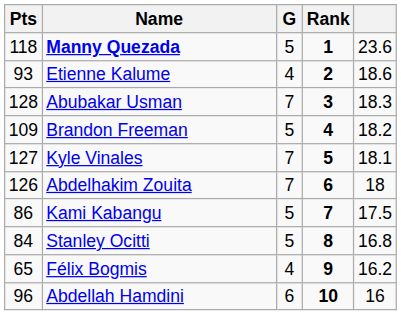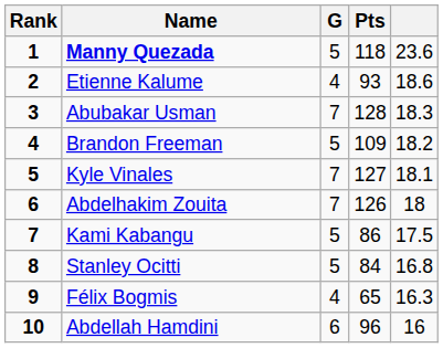 <table class="wikitable" style="text-align:center; font-size:90%;">
 <tr>
-<th width=10px>Pts</th>
+<th width=10px>Rank</th>
 <th width=185px>Name</th>
 <th width=15px>G</th>
-<th width=10px>Rank</th>
+<th width=10px>Pts</th>
 <th width=10px></th>
 </tr>
 <tr>
-<td>118</td>
+<td><strong>1</strong></td>
 <td align=left> <strong><a href='#'>Manny Quezada</a></strong></td>
 <td>5</td>
-<td><strong>1</strong></td>
+<td>118</td>
 <td>23.6</td>
 </tr>
 <tr>
-<td>93</td>
+<td><strong>2</strong></td>
 <td align=left> <a href='#'>Etienne Kalume</a></td>
 <td>4</td>
-<td><strong>2</strong></td>
+<td>93</td>
 <td>18.6</td>
 </tr>
 <tr>
-<td>128</td>
+<td><strong>3</strong></td>
 <td align=left> <a href='#'>Abubakar Usman</a></td>
 <td>7</td>
-<td><strong>3</strong></td>
+<td>128</td>
 <td>18.3</td>
 </tr>
 <tr>
-<td>109</td>
+<td><strong>4</strong></td>
 <td align=left> <a href='#'>Brandon Freeman</a></td>
 <td>5</td>
-<td><strong>4</strong></td>
+<td>109</td>
 <td>18.2</td>
 </tr>
 <tr>
-<td>127</td>
+<td><strong>5</strong></td>
 <td align=left> <a href='#'>Kyle Vinales</a></td>
 <td>7</td>
-<td><strong>5</strong></td>
+<td>127</td>
 <td>18.1</td>
 </tr>
 <tr>
-<td>126</td>
+<td><strong>6</strong></td>
 <td align=left> <a href='#'>Abdelhakim Zouita</a></td>
 <td>7</td>
-<td><strong>6</strong></td>
+<td>126</td>
 <td>18</td>
 </tr>
 <tr>
-<td>86</td>
+<td><strong>7</strong></td>
 <td align=left> <a href='#'>Kami Kabangu</a></td>
 <td>5</td>
-<td><strong>7</strong></td>
+<td>86</td>
 <td>17.5</td>
 </tr>
 <tr>
-<td>84</td>
+<td><strong>8</strong></td>
 <td align=left> <a href='#'>Stanley Ocitti</a></td>
 <td>5</td>
-<td><strong>8</strong></td>
+<td>84</td>
 <td>16.8</td>
 </tr>
 <tr>
-<td>65</td>
+<td><strong>9</strong></td>
 <td align=left> <a href='#'>Félix Bogmis</a></td>
 <td>4</td>
-<td><strong>9</strong></td>
-<td>16.2</td>
+<td>65</td>
+<td>16.3</td>
 </tr>
 <tr>
-<td>96</td>
+<td><strong>10</strong></td>
 <td align=left> <a href='#'>Abdellah Hamdini</a></td>
 <td>6</td>
-<td><strong>10</strong></td>
+<td>96</td>
 <td>16</td>
 </tr>
 </table>
